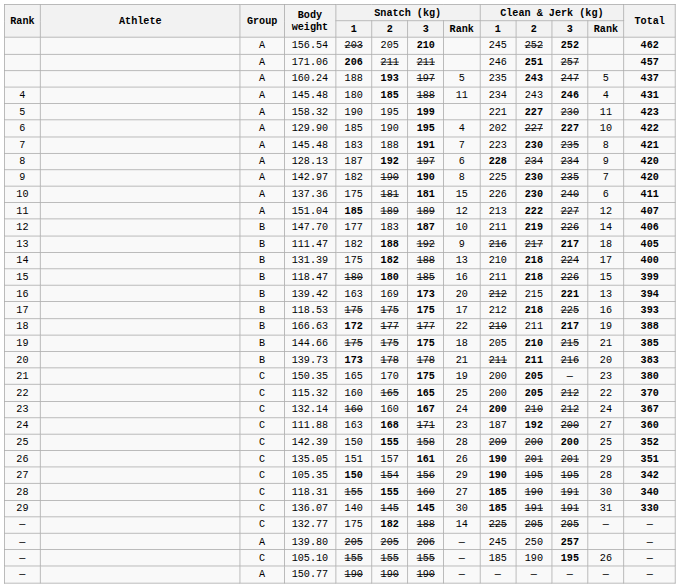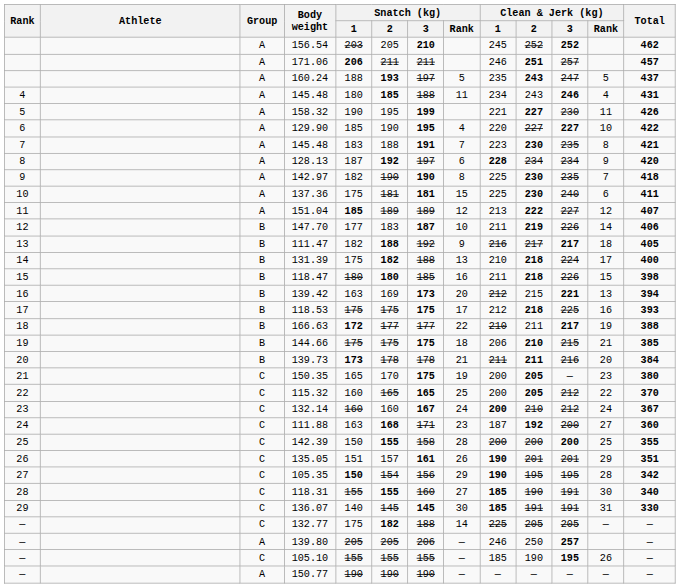 <table class = "wikitable" style="text-align:center;">
 <tr>
 <th rowspan=2 width=40>Rank</th>
 <th rowspan=2 width=250>Athlete</th>
 <th rowspan=2 width=50>Group</th>
 <th rowspan=2 width=60>Body weight</th>
 <th colspan=4>Snatch (kg)</th>
 <th colspan=4>Clean & Jerk (kg)</th>
 <th rowspan=2 width=60>Total</th>
 </tr>
 <tr>
 <th width=40>1</th>
 <th width=40>2</th>
 <th width=40>3</th>
 <th width=40>Rank</th>
 <th width=40>1</th>
 <th width=40>2</th>
 <th width=40>3</th>
 <th width=40>Rank</th>
 </tr>
 <tr>
 <td></td>
 <td align=left></td>
 <td>A</td>
 <td>156.54</td>
 <td><s>203</s></td>
 <td>205</td>
 <td><strong>210</strong></td>
 <td></td>
 <td>245</td>
 <td><s>252</s></td>
 <td><strong>252</strong></td>
 <td></td>
 <td><strong>462</strong></td>
 </tr>
 <tr>
 <td></td>
 <td align=left></td>
 <td>A</td>
 <td>171.06</td>
 <td><strong>206</strong></td>
 <td><s>211</s></td>
 <td><s>211</s></td>
 <td></td>
 <td>246</td>
 <td><strong>251</strong></td>
 <td><s>257</s></td>
 <td></td>
 <td><strong>457</strong></td>
 </tr>
 <tr>
 <td></td>
 <td align=left></td>
 <td>A</td>
 <td>160.24</td>
 <td>188</td>
 <td><strong>193</strong></td>
 <td><s>197</s></td>
 <td>5</td>
 <td>235</td>
 <td><strong>243</strong></td>
 <td><s>247</s></td>
 <td>5</td>
 <td><strong>437</strong></td>
 </tr>
 <tr>
 <td>4</td>
 <td align=left></td>
 <td>A</td>
 <td>145.48</td>
 <td>180</td>
 <td><strong>185</strong></td>
 <td><s>188</s></td>
 <td>11</td>
 <td>234</td>
 <td>243</td>
 <td><strong>246</strong></td>
 <td>4</td>
 <td><strong>431</strong></td>
 </tr>
 <tr>
 <td>5</td>
 <td align=left></td>
 <td>A</td>
 <td>158.32</td>
 <td>190</td>
 <td>195</td>
 <td><strong>199</strong></td>
 <td></td>
 <td>221</td>
 <td><strong>227</strong></td>
 <td><s>230</s></td>
 <td>11</td>
-<td><strong>423</strong></td>
+<td><strong>426</strong></td>
 </tr>
 <tr>
 <td>6</td>
 <td align=left></td>
 <td>A</td>
 <td>129.90</td>
 <td>185</td>
 <td>190</td>
 <td><strong>195</strong></td>
 <td>4</td>
-<td>202</td>
+<td>220</td>
 <td><s>227</s></td>
 <td><strong>227</strong></td>
 <td>10</td>
 <td><strong>422</strong></td>
 </tr>
 <tr>
 <td>7</td>
 <td align=left></td>
 <td>A</td>
 <td>145.48</td>
 <td>183</td>
 <td>188</td>
 <td><strong>191</strong></td>
 <td>7</td>
 <td>223</td>
 <td><strong>230</strong></td>
 <td><s>235</s></td>
 <td>8</td>
 <td><strong>421</strong></td>
 </tr>
 <tr>
 <td>8</td>
 <td align=left></td>
 <td>A</td>
 <td>128.13</td>
 <td>187</td>
 <td><strong>192</strong></td>
 <td><s>197</s></td>
 <td>6</td>
 <td><strong>228</strong></td>
 <td><s>234</s></td>
 <td><s>234</s></td>
 <td>9</td>
 <td><strong>420</strong></td>
 </tr>
 <tr>
 <td>9</td>
 <td align=left></td>
 <td>A</td>
 <td>142.97</td>
 <td>182</td>
 <td><s>190</s></td>
 <td><strong>190</strong></td>
 <td>8</td>
 <td>225</td>
 <td><strong>230</strong></td>
 <td><s>235</s></td>
 <td>7</td>
-<td><strong>420</strong></td>
+<td><strong>418</strong></td>
 </tr>
 <tr>
 <td>10</td>
 <td align=left></td>
 <td>A</td>
 <td>137.36</td>
 <td>175</td>
 <td><s>181</s></td>
 <td><strong>181</strong></td>
 <td>15</td>
-<td>226</td>
+<td>225</td>
 <td><strong>230</strong></td>
 <td><s>240</s></td>
 <td>6</td>
 <td><strong>411</strong></td>
 </tr>
 <tr>
 <td>11</td>
 <td align=left></td>
 <td>A</td>
 <td>151.04</td>
 <td><strong>185</strong></td>
 <td><s>189</s></td>
 <td><s>189</s></td>
 <td>12</td>
 <td>213</td>
 <td><strong>222</strong></td>
 <td><s>227</s></td>
 <td>12</td>
 <td><strong>407</strong></td>
 </tr>
 <tr>
 <td>12</td>
 <td align=left></td>
 <td>B</td>
 <td>147.70</td>
 <td>177</td>
 <td>183</td>
 <td><strong>187</strong></td>
 <td>10</td>
 <td>211</td>
 <td><strong>219</strong></td>
 <td><s>226</s></td>
 <td>14</td>
 <td><strong>406</strong></td>
 </tr>
 <tr>
 <td>13</td>
 <td align=left></td>
 <td>B</td>
 <td>111.47</td>
 <td>182</td>
 <td><strong>188</strong></td>
 <td><s>192</s></td>
 <td>9</td>
 <td><s>216</s></td>
 <td><s>217</s></td>
 <td><strong>217</strong></td>
 <td>18</td>
 <td><strong>405</strong></td>
 </tr>
 <tr>
 <td>14</td>
 <td align=left></td>
 <td>B</td>
 <td>131.39</td>
 <td>175</td>
 <td><strong>182</strong></td>
 <td><s>188</s></td>
 <td>13</td>
 <td>210</td>
 <td><strong>218</strong></td>
 <td><s>224</s></td>
 <td>17</td>
 <td><strong>400</strong></td>
 </tr>
 <tr>
 <td>15</td>
 <td align=left></td>
 <td>B</td>
 <td>118.47</td>
 <td><s>180</s></td>
 <td><strong>180</strong></td>
 <td><s>185</s></td>
 <td>16</td>
 <td>211</td>
 <td><strong>218</strong></td>
 <td><s>226</s></td>
 <td>15</td>
-<td><strong>399</strong></td>
+<td><strong>398</strong></td>
 </tr>
 <tr>
 <td>16</td>
 <td align=left></td>
 <td>B</td>
 <td>139.42</td>
 <td>163</td>
 <td>169</td>
 <td><strong>173</strong></td>
 <td>20</td>
 <td><s>212</s></td>
 <td>215</td>
 <td><strong>221</strong></td>
 <td>13</td>
 <td><strong>394</strong></td>
 </tr>
 <tr>
 <td>17</td>
 <td align=left></td>
 <td>B</td>
 <td>118.53</td>
 <td><s>175</s></td>
 <td><s>175</s></td>
 <td><strong>175</strong></td>
 <td>17</td>
 <td>212</td>
 <td><strong>218</strong></td>
 <td><s>225</s></td>
 <td>16</td>
 <td><strong>393</strong></td>
 </tr>
 <tr>
 <td>18</td>
 <td align=left></td>
 <td>B</td>
 <td>166.63</td>
 <td><strong>172</strong></td>
 <td><s>177</s></td>
 <td><s>177</s></td>
 <td>22</td>
 <td><s>210</s></td>
 <td>211</td>
 <td><strong>217</strong></td>
 <td>19</td>
 <td><strong>388</strong></td>
 </tr>
 <tr>
 <td>19</td>
 <td align=left></td>
 <td>B</td>
 <td>144.66</td>
 <td><s>175</s></td>
 <td><s>175</s></td>
 <td><strong>175</strong></td>
 <td>18</td>
-<td>205</td>
+<td>206</td>
 <td><strong>210</strong></td>
 <td><s>215</s></td>
 <td>21</td>
 <td><strong>385</strong></td>
 </tr>
 <tr>
 <td>20</td>
 <td align=left></td>
 <td>B</td>
 <td>139.73</td>
 <td><strong>173</strong></td>
 <td><s>178</s></td>
 <td><s>178</s></td>
 <td>21</td>
 <td><s>211</s></td>
 <td><strong>211</strong></td>
 <td><s>216</s></td>
 <td>20</td>
-<td><strong>383</strong></td>
+<td><strong>384</strong></td>
 </tr>
 <tr>
 <td>21</td>
 <td align=left></td>
 <td>C</td>
 <td>150.35</td>
 <td>165</td>
 <td>170</td>
 <td><strong>175</strong></td>
 <td>19</td>
 <td>200</td>
 <td><strong>205</strong></td>
 <td>—</td>
 <td>23</td>
 <td><strong>380</strong></td>
 </tr>
 <tr>
 <td>22</td>
 <td align=left></td>
 <td>C</td>
 <td>115.32</td>
 <td>160</td>
 <td><s>165</s></td>
 <td><strong>165</strong></td>
 <td>25</td>
 <td>200</td>
 <td><strong>205</strong></td>
 <td><s>212</s></td>
 <td>22</td>
 <td><strong>370</strong></td>
 </tr>
 <tr>
 <td>23</td>
 <td align=left></td>
 <td>C</td>
 <td>132.14</td>
 <td><s>160</s></td>
 <td>160</td>
 <td><strong>167</strong></td>
 <td>24</td>
 <td><strong>200</strong></td>
 <td><s>210</s></td>
 <td><s>212</s></td>
 <td>24</td>
 <td><strong>367</strong></td>
 </tr>
 <tr>
 <td>24</td>
 <td align=left></td>
 <td>C</td>
 <td>111.88</td>
 <td>163</td>
 <td><strong>168</strong></td>
 <td><s>171</s></td>
 <td>23</td>
 <td>187</td>
 <td><strong>192</strong></td>
 <td><s>200</s></td>
 <td>27</td>
 <td><strong>360</strong></td>
 </tr>
 <tr>
 <td>25</td>
 <td align=left></td>
 <td>C</td>
 <td>142.39</td>
 <td>150</td>
 <td><strong>155</strong></td>
 <td><s>158</s></td>
 <td>28</td>
-<td><s>209</s></td>
+<td><s>200</s></td>
 <td><s>200</s></td>
 <td><strong>200</strong></td>
 <td>25</td>
-<td><strong>352</strong></td>
+<td><strong>355</strong></td>
 </tr>
 <tr>
 <td>26</td>
 <td align=left></td>
 <td>C</td>
 <td>135.05</td>
 <td>151</td>
 <td>157</td>
 <td><strong>161</strong></td>
 <td>26</td>
 <td><strong>190</strong></td>
 <td><s>201</s></td>
 <td><s>201</s></td>
 <td>29</td>
 <td><strong>351</strong></td>
 </tr>
 <tr>
 <td>27</td>
 <td align=left></td>
 <td>C</td>
 <td>105.35</td>
 <td><strong>150</strong></td>
 <td><s>154</s></td>
 <td><s>156</s></td>
 <td>29</td>
 <td><strong>190</strong></td>
 <td><s>195</s></td>
 <td><s>195</s></td>
 <td>28</td>
 <td><strong>342</strong></td>
 </tr>
 <tr>
 <td>28</td>
 <td align=left></td>
 <td>C</td>
 <td>118.31</td>
 <td><s>155</s></td>
 <td><strong>155</strong></td>
 <td><s>160</s></td>
 <td>27</td>
 <td><strong>185</strong></td>
 <td><s>190</s></td>
 <td><s>191</s></td>
 <td>30</td>
 <td><strong>340</strong></td>
 </tr>
 <tr>
 <td>29</td>
 <td align=left></td>
 <td>C</td>
 <td>136.07</td>
 <td>140</td>
 <td><s>145</s></td>
 <td><strong>145</strong></td>
 <td>30</td>
 <td><strong>185</strong></td>
 <td><s>191</s></td>
 <td><s>191</s></td>
 <td>31</td>
 <td><strong>330</strong></td>
 </tr>
 <tr>
 <td>—</td>
 <td align=left></td>
 <td>C</td>
 <td>132.77</td>
 <td>175</td>
 <td><strong>182</strong></td>
 <td><s>188</s></td>
 <td>14</td>
 <td><s>225</s></td>
 <td><s>205</s></td>
 <td><s>205</s></td>
 <td>—</td>
 <td>—</td>
 </tr>
 <tr>
 <td>—</td>
 <td align=left></td>
 <td>A</td>
 <td>139.80</td>
 <td><s>205</s></td>
 <td><s>205</s></td>
 <td><s>206</s></td>
 <td>—</td>
-<td>245</td>
+<td>246</td>
 <td>250</td>
 <td><strong>257</strong></td>
 <td></td>
 <td>—</td>
 </tr>
 <tr>
 <td>—</td>
 <td align=left></td>
 <td>C</td>
 <td>105.10</td>
 <td><s>155</s></td>
 <td><s>155</s></td>
 <td><s>155</s></td>
 <td>—</td>
 <td>185</td>
 <td>190</td>
 <td><strong>195</strong></td>
 <td>26</td>
 <td>—</td>
 </tr>
 <tr>
 <td>—</td>
 <td align=left></td>
 <td>A</td>
 <td>150.77</td>
 <td><s>190</s></td>
 <td><s>190</s></td>
 <td><s>190</s></td>
 <td>—</td>
 <td>—</td>
 <td>—</td>
 <td>—</td>
 <td>—</td>
 <td>—</td>
 </tr>
 </table>
